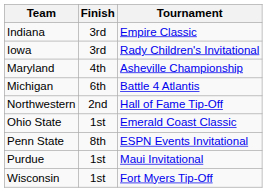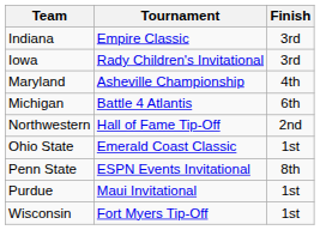 <table class="wikitable">
 <tr>
 <th>Team</th>
+<th>Tournament</th>
 <th>Finish</th>
-<th>Tournament</th>
 </tr>
 <tr>
 <td>Indiana</td>
+<td><a href='#'>Empire Classic</a></td>
 <td align=center>3rd</td>
-<td><a href='#'>Empire Classic</a></td>
 </tr>
 <tr>
 <td>Iowa</td>
+<td><a href='#'>Rady Children's Invitational</a></td>
 <td align=center>3rd</td>
-<td><a href='#'>Rady Children's Invitational</a></td>
 </tr>
 <tr>
 <td>Maryland</td>
+<td><a href='#'>Asheville Championship</a></td>
 <td align=center>4th</td>
-<td><a href='#'>Asheville Championship</a></td>
 </tr>
 <tr>
 <td>Michigan</td>
+<td><a href='#'>Battle 4 Atlantis</a></td>
 <td align=center>6th</td>
-<td><a href='#'>Battle 4 Atlantis</a></td>
 </tr>
 <tr>
 <td>Northwestern</td>
+<td><a href='#'>Hall of Fame Tip-Off</a></td>
 <td align=center>2nd</td>
-<td><a href='#'>Hall of Fame Tip-Off</a></td>
 </tr>
 <tr>
 <td>Ohio State</td>
+<td><a href='#'>Emerald Coast Classic</a></td>
 <td align=center>1st</td>
-<td><a href='#'>Emerald Coast Classic</a></td>
 </tr>
 <tr>
 <td>Penn State</td>
+<td><a href='#'>ESPN Events Invitational</a></td>
 <td align=center>8th</td>
-<td><a href='#'>ESPN Events Invitational</a></td>
 </tr>
 <tr>
 <td>Purdue</td>
+<td><a href='#'>Maui Invitational</a></td>
 <td align=center>1st</td>
-<td><a href='#'>Maui Invitational</a></td>
 </tr>
 <tr>
 <td>Wisconsin</td>
+<td><a href='#'>Fort Myers Tip-Off</a></td>
 <td align=center>1st</td>
-<td><a href='#'>Fort Myers Tip-Off</a></td>
 </tr>
 </table>
